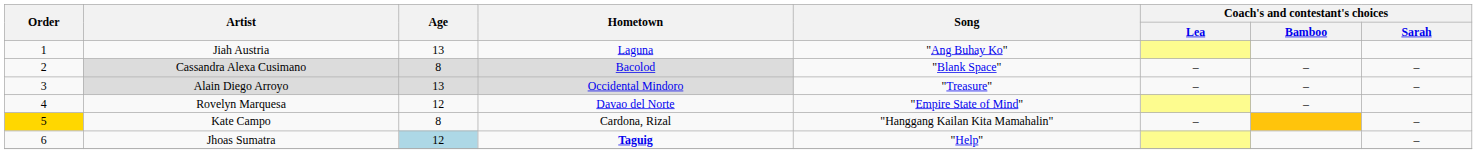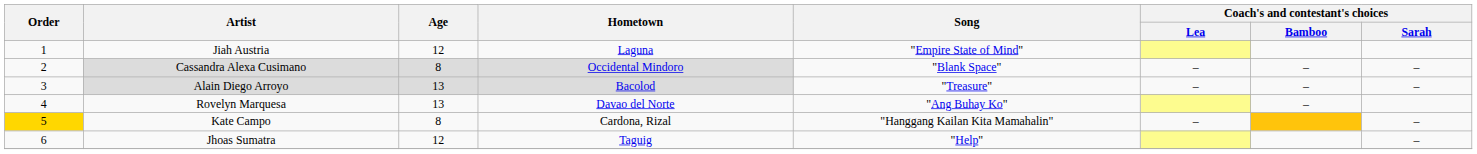 <table class="wikitable" style="text-align:center; line-height:17px; width:100%;">
 <tr>
 <th scope="col" rowspan="2" width="05%">Order</th>
 <th scope="col" rowspan="2" width="20%">Artist</th>
 <th scope="col" rowspan="2" width="05%">Age</th>
 <th scope="col" rowspan="2" width="20%">Hometown</th>
 <th scope="col" rowspan="2" width="22%">Song</th>
 <th scope="col" colspan="4" width="28%">Coach's and contestant's choices</th>
 </tr>
 <tr>
 <th width="07%"><a href='#'>Lea</a></th>
 <th width="07%"><a href='#'>Bamboo</a></th>
 <th width="07%"><a href='#'>Sarah</a></th>
 </tr>
 <tr>
 <td scope="row">1</td>
 <td>Jiah Austria</td>
-<td>13</td>
+<td>12</td>
 <td><a href='#'>Laguna</a></td>
-<td>"<a href='#'>Ang Buhay Ko</a>"</td>
+<td>"<a href='#'>Empire State of Mind</a>"</td>
 <td style="background:#fdfc8f;"><strong></strong></td>
 <td><strong></strong></td>
 <td><strong></strong></td>
 </tr>
 <tr>
 <td scope="row">2</td>
 <td style="background:#DCDCDC;">Cassandra Alexa Cusimano</td>
 <td style="background:#DCDCDC;">8</td>
-<td style="background:#DCDCDC;"><a href='#'>Bacolod</a></td>
+<td style="background:#DCDCDC;"><a href='#'>Occidental Mindoro</a></td>
 <td>"<a href='#'>Blank Space</a>"</td>
 <td>–</td>
 <td>–</td>
 <td>–</td>
 </tr>
 <tr>
 <td scope="row">3</td>
 <td style="background:#DCDCDC;">Alain Diego Arroyo</td>
 <td style="background:#DCDCDC;">13</td>
-<td style="background:#DCDCDC;"><a href='#'>Occidental Mindoro</a></td>
+<td style="background:#DCDCDC;"><a href='#'>Bacolod</a></td>
 <td>"<a href='#'>Treasure</a>"</td>
 <td>–</td>
 <td>–</td>
 <td>–</td>
 </tr>
 <tr>
 <td scope="row">4</td>
 <td>Rovelyn Marquesa</td>
-<td>12</td>
+<td>13</td>
 <td><a href='#'>Davao del Norte</a></td>
-<td>"<a href='#'>Empire State of Mind</a>"</td>
+<td>"<a href='#'>Ang Buhay Ko</a>"</td>
 <td style="background:#fdfc8f;"><strong></strong></td>
 <td>–</td>
 <td><strong></strong></td>
 </tr>
 <tr>
 <td scope="row" style="background: gold;">5</td>
 <td>Kate Campo</td>
 <td>8</td>
 <td>Cardona, Rizal</td>
 <td>"Hanggang Kailan Kita Mamahalin"</td>
 <td>–</td>
 <td style="background:#FFC40C;"><strong></strong></td>
 <td>–</td>
 </tr>
 <tr>
 <td scope="row">6</td>
 <td>Jhoas Sumatra</td>
-<td style="background: lightblue;">12</td>
-<td><strong><a href='#'>Taguig</a></strong></td>
+<td>12</td>
+<td><a href='#'>Taguig</a></td>
 <td>"<a href='#'>Help</a>"</td>
 <td style="background:#fdfc8f;"><strong></strong></td>
 <td><strong></strong></td>
 <td>–</td>
 </tr>
 <tr>
 </tr>
 </table>
